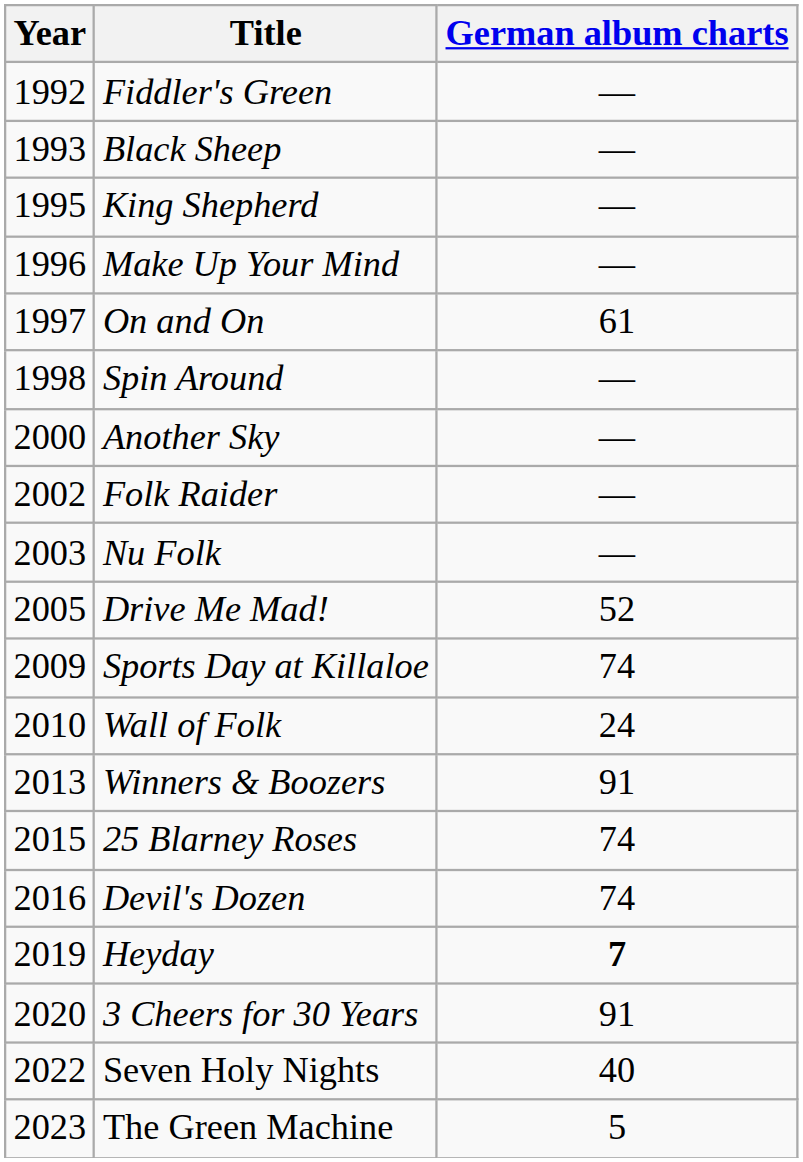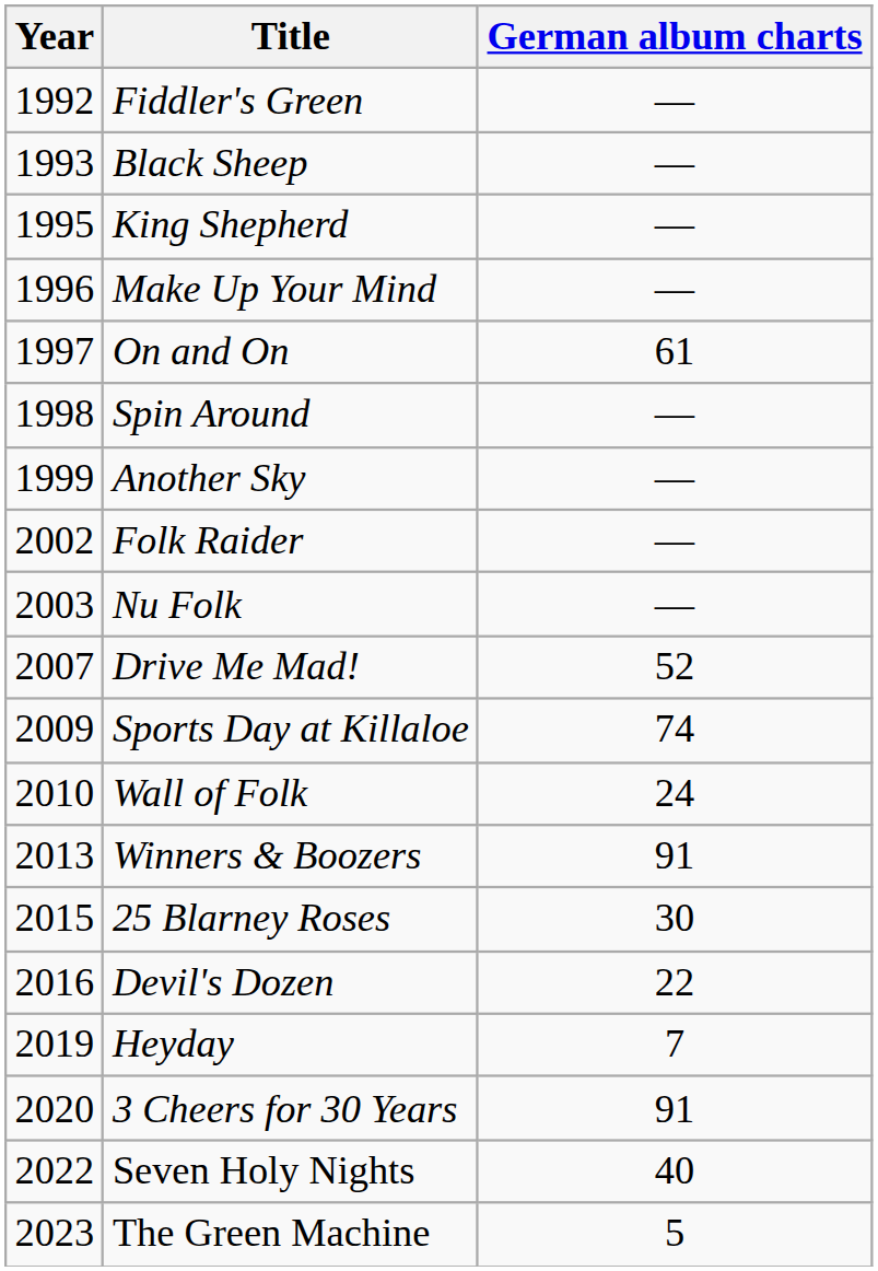 <table class="wikitable">
 <tr>
 <th>Year</th>
 <th>Title</th>
 <th><a href='#'>German album charts</a></th>
 </tr>
 <tr>
 <td>1992</td>
 <td><em>Fiddler's Green</em></td>
 <td align="center">—</td>
 </tr>
 <tr>
 <td>1993</td>
 <td><em>Black Sheep</em></td>
 <td align="center">—</td>
 </tr>
 <tr>
 <td>1995</td>
 <td><em>King Shepherd</em></td>
 <td align="center">—</td>
 </tr>
 <tr>
 <td>1996</td>
 <td><em>Make Up Your Mind</em></td>
 <td align="center">—</td>
 </tr>
 <tr>
 <td>1997</td>
 <td><em>On and On</em></td>
 <td align="center">61</td>
 </tr>
 <tr>
 <td>1998</td>
 <td><em>Spin Around</em></td>
 <td align="center">—</td>
 </tr>
 <tr>
-<td>2000</td>
+<td>1999</td>
 <td><em>Another Sky</em></td>
 <td align="center">—</td>
 </tr>
 <tr>
 <td>2002</td>
 <td><em>Folk Raider</em></td>
 <td align="center">—</td>
 </tr>
 <tr>
 <td>2003</td>
 <td><em>Nu Folk</em></td>
 <td align="center">—</td>
 </tr>
 <tr>
-<td>2005</td>
+<td>2007</td>
 <td><em>Drive Me Mad!</em></td>
 <td align="center">52</td>
 </tr>
 <tr>
 <td>2009</td>
 <td><em>Sports Day at Killaloe</em></td>
 <td align="center">74</td>
 </tr>
 <tr>
 <td>2010</td>
 <td><em>Wall of Folk</em></td>
 <td align="center">24</td>
 </tr>
 <tr>
 <td>2013</td>
 <td><em>Winners & Boozers</em></td>
 <td align="center">91</td>
 </tr>
 <tr>
 <td>2015</td>
 <td><em>25 Blarney Roses</em></td>
-<td align="center">74</td>
+<td align="center">30</td>
 </tr>
 <tr>
 <td>2016</td>
 <td><em>Devil's Dozen</em></td>
-<td align="center">74</td>
+<td align="center">22</td>
 </tr>
 <tr>
 <td>2019</td>
 <td><em>Heyday</em></td>
-<td align="center"><strong>7</strong></td>
+<td align="center">7</td>
 </tr>
 <tr>
 <td>2020</td>
 <td><em>3 Cheers for 30 Years</em></td>
 <td align="center">91</td>
 </tr>
 <tr>
 <td>2022</td>
 <td>Seven Holy Nights</td>
 <td align="center">40</td>
 </tr>
 <tr>
 <td>2023</td>
 <td>The Green Machine</td>
 <td align="center">5</td>
 </tr>
 </table>
